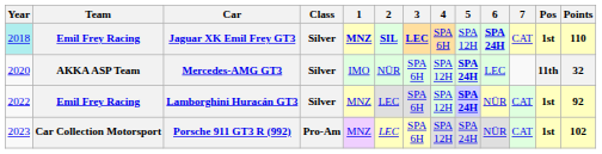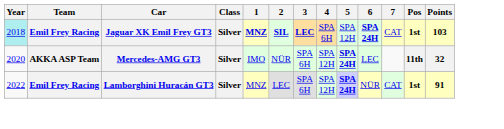 <table class="wikitable" border="1" style="text-align:center; font-size:85%;">
 <tr>
 <th>Year</th>
 <th>Team</th>
 <th>Car</th>
 <th>Class</th>
 <th>1</th>
 <th>2</th>
 <th>3</th>
 <th>4</th>
 <th>5</th>
 <th>6</th>
 <th>7</th>
 <th>Pos</th>
 <th>Points</th>
 </tr>
 <tr>
 <td style="background: paleturquoise;"><a href='#'>2018</a></td>
 <th nowrap><a href='#'>Emil Frey Racing</a></th>
 <th nowrap><a href='#'>Jaguar XK Emil Frey GT3</a></th>
 <th>Silver</th>
 <td style="background:#FFFFBF;"><strong><a href='#'>MNZ</a></strong><br></td>
 <td style="background:#DFFFDF;"><strong><a href='#'>SIL</a></strong><br></td>
 <td style="background:#FFDF9F;"><strong><a href='#'>LEC</a></strong><br></td>
 <td style="background:#FFDF9F;"><a href='#'>SPA<br>6H</a><br></td>
 <td style="background:#DFFFDF;"><a href='#'>SPA<br>12H</a><br></td>
 <td style="background:#DFFFDF;"><strong><a href='#'>SPA<br>24H</a></strong><br></td>
 <td style="background:#FFFFBF;"><a href='#'>CAT</a><br></td>
 <th style="background:#FFFFBF;">1st</th>
-<th style="background:#FFFFBF;">110</th>
+<th style="background:#FFFFBF;">103</th>
 </tr>
 <tr>
 <td><a href='#'>2020</a></td>
 <th nowrap>AKKA ASP Team</th>
 <th nowrap><a href='#'>Mercedes-AMG GT3</a></th>
 <th>Silver</th>
 <td style="background:#DFFFDF;"><a href='#'>IMO</a><br></td>
 <td style="background:#DFFFDF;"><a href='#'>NÜR</a><br></td>
 <td style="background:#DFFFDF;"><a href='#'>SPA<br>6H</a><br></td>
 <td style="background:#DFFFDF;"><a href='#'>SPA<br>12H</a><br></td>
 <td style="background:#DFFFDF;"><strong><a href='#'>SPA<br>24H</a></strong><br></td>
 <td style="background:#DFFFDF;"><a href='#'>LEC</a><br></td>
 <td></td>
 <th>11th</th>
 <th>32</th>
 </tr>
 <tr>
 <td><a href='#'>2022</a></td>
 <th nowrap><a href='#'>Emil Frey Racing</a></th>
 <th nowrap><a href='#'>Lamborghini Huracán GT3</a></th>
 <th>Silver</th>
 <td style="background:#FFFFBF;"><a href='#'>MNZ</a><br></td>
 <td style="background:#DFDFDF;"><a href='#'>LEC</a><br></td>
 <td style="background:#DFDFDF;"><a href='#'>SPA<br>6H</a><br></td>
 <td style="background:#DFFFDF;"><a href='#'>SPA<br>12H</a><br></td>
 <td style="background:#CFCFFF;"><strong><a href='#'>SPA<br>24H</a></strong><br></td>
 <td style="background:#FFFFBF;"><a href='#'>NÜR</a><br></td>
 <td style="background:#DFFFDF;"><a href='#'>CAT</a><br></td>
 <th style="background:#FFFFBF;">1st</th>
-<th style="background:#FFFFBF;">92</th>
-</tr>
-<tr>
-<td><a href='#'>2023</a></td>
-<th nowrap>Car Collection Motorsport</th>
-<th nowrap><a href='#'>Porsche 911 GT3 R (992)</a></th>
-<th nowrap>Pro-Am</th>
-<td style="background:#EFCFFF;"><a href='#'>MNZ</a><br></td>
-<td style="background:#FFFFBF;"><em><a href='#'>LEC</a></em><br></td>
-<td style="background:#FFFFBF;"><a href='#'>SPA<br>6H</a><br></td>
-<td style="background:#DFDFDF;"><a href='#'>SPA<br>12H</a><br></td>
-<td style="background:#DFDFDF;"><a href='#'>SPA<br>24H</a><br></td>
-<td style="background:#DFDFDF;"><a href='#'>NÜR</a><br></td>
-<td style="background:#DFFFDF;"><a href='#'>CAT</a><br></td>
-<th style="background:#FFFFBF;">1st</th>
-<th style="background:#FFFFBF;">102</th>
+<th style="background:#FFFFBF;">91</th>
 </tr>
 </table>
